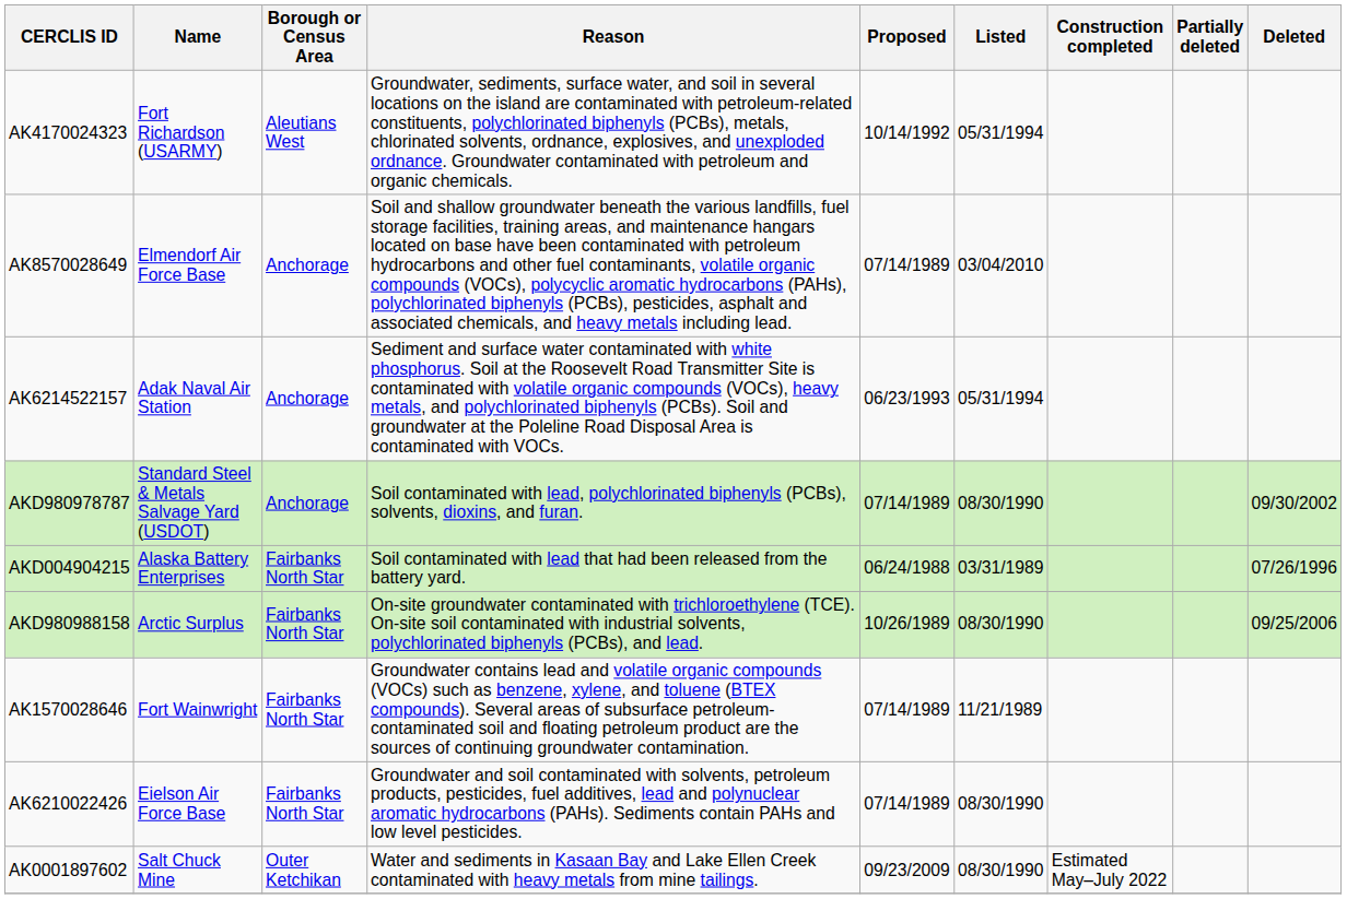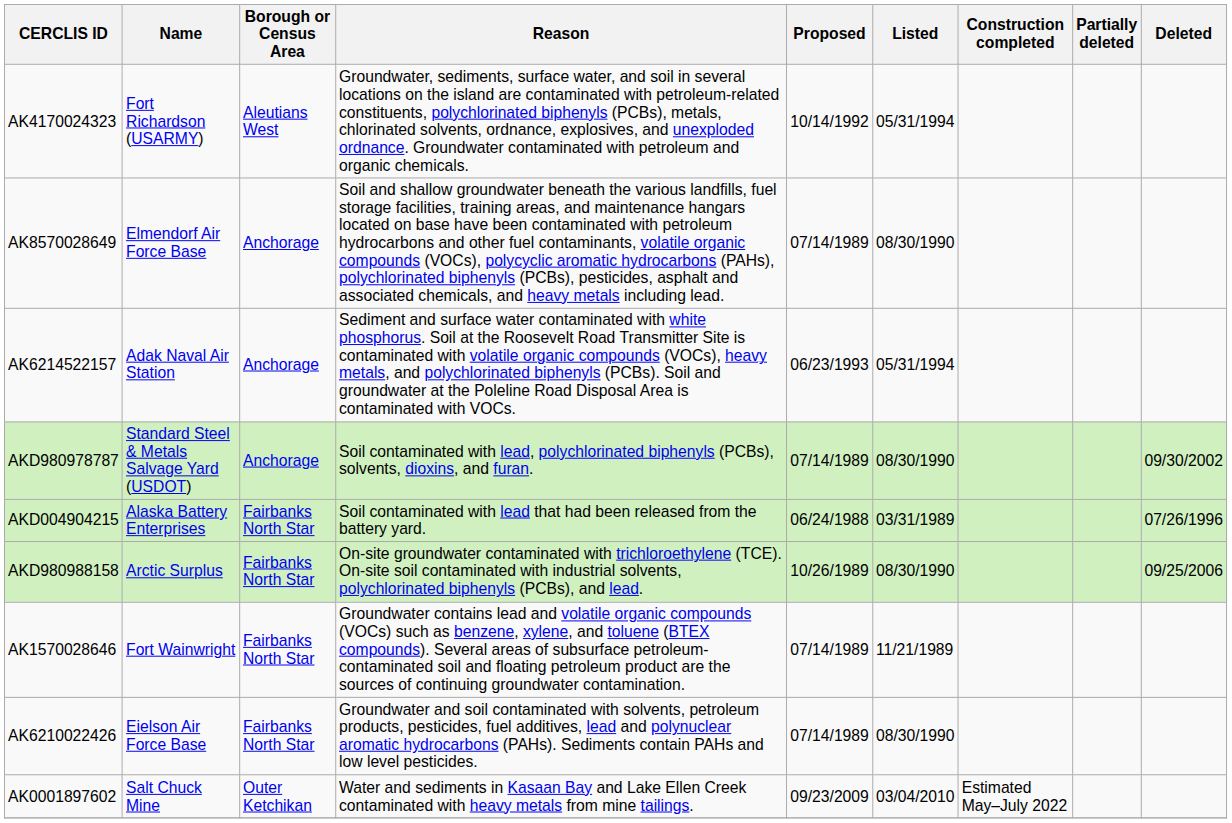 <table class="wikitable sortable">
 <tr>
 <th>CERCLIS ID</th>
 <th>Name</th>
 <th>Borough or Census Area</th>
 <th>Reason</th>
 <th>Proposed</th>
 <th>Listed</th>
 <th>Construction<br>completed</th>
 <th>Partially<br>deleted</th>
 <th>Deleted</th>
 </tr>
 <tr>
 <td>AK4170024323</td>
 <td><a href='#'>Fort Richardson</a> (<a href='#'>USARMY</a>)</td>
 <td><a href='#'>Aleutians West</a></td>
 <td>Groundwater, sediments, surface water, and soil in several locations on the island are contaminated with petroleum-related constituents, <a href='#'>polychlorinated biphenyls</a> (PCBs), metals, chlorinated solvents, ordnance, explosives, and <a href='#'>unexploded ordnance</a>.  Groundwater contaminated with petroleum and organic chemicals.</td>
 <td>10/14/1992</td>
 <td>05/31/1994</td>
 <td></td>
 <td></td>
 <td></td>
 </tr>
 <tr>
 <td>AK8570028649</td>
 <td><a href='#'>Elmendorf Air Force Base</a></td>
 <td><a href='#'>Anchorage</a></td>
 <td>Soil and shallow groundwater beneath the various landfills, fuel storage facilities, training areas, and maintenance hangars located on base have been contaminated with petroleum hydrocarbons and other fuel contaminants, <a href='#'>volatile organic compounds</a> (VOCs), <a href='#'>polycyclic aromatic hydrocarbons</a> (PAHs), <a href='#'>polychlorinated biphenyls</a> (PCBs), pesticides, asphalt and associated chemicals, and <a href='#'>heavy metals</a> including lead.</td>
 <td>07/14/1989</td>
-<td>03/04/2010</td>
+<td>08/30/1990</td>
 <td></td>
 <td></td>
 <td></td>
 </tr>
 <tr>
 <td>AK6214522157</td>
 <td><a href='#'>Adak Naval Air Station</a></td>
 <td><a href='#'>Anchorage</a></td>
 <td>Sediment and surface water contaminated with <a href='#'>white phosphorus</a>. Soil at the Roosevelt Road Transmitter Site is contaminated with <a href='#'>volatile organic compounds</a> (VOCs), <a href='#'>heavy metals</a>, and <a href='#'>polychlorinated biphenyls</a> (PCBs). Soil and groundwater at the Poleline Road Disposal Area is contaminated with VOCs.</td>
 <td>06/23/1993</td>
 <td>05/31/1994</td>
 <td></td>
 <td></td>
 <td></td>
 </tr>
 <tr style="background:#d0f0c0">
 <td>AKD980978787</td>
 <td><a href='#'>Standard Steel & Metals Salvage Yard</a> (<a href='#'>USDOT</a>)</td>
 <td><a href='#'>Anchorage</a></td>
 <td>Soil contaminated with <a href='#'>lead</a>, <a href='#'>polychlorinated biphenyls</a> (PCBs), solvents, <a href='#'>dioxins</a>, and <a href='#'>furan</a>.</td>
 <td>07/14/1989</td>
 <td>08/30/1990</td>
 <td></td>
 <td></td>
 <td>09/30/2002</td>
 </tr>
 <tr style="background:#d0f0c0">
 <td>AKD004904215</td>
 <td><a href='#'>Alaska Battery Enterprises</a></td>
 <td><a href='#'>Fairbanks North Star</a></td>
 <td>Soil contaminated with <a href='#'>lead</a> that had been released from the battery yard.</td>
 <td>06/24/1988</td>
 <td>03/31/1989</td>
 <td></td>
 <td></td>
 <td>07/26/1996</td>
 </tr>
 <tr style="background:#d0f0c0">
 <td>AKD980988158</td>
 <td><a href='#'>Arctic Surplus</a></td>
 <td><a href='#'>Fairbanks North Star</a></td>
 <td>On-site groundwater contaminated with <a href='#'>trichloroethylene</a> (TCE).  On-site soil contaminated with industrial solvents, <a href='#'>polychlorinated biphenyls</a> (PCBs), and <a href='#'>lead</a>.</td>
 <td>10/26/1989</td>
 <td>08/30/1990</td>
 <td></td>
 <td></td>
 <td>09/25/2006</td>
 </tr>
 <tr>
 <td>AK1570028646</td>
 <td><a href='#'>Fort Wainwright</a></td>
 <td><a href='#'>Fairbanks North Star</a></td>
 <td>Groundwater contains lead and <a href='#'>volatile organic compounds</a> (VOCs) such as <a href='#'>benzene</a>, <a href='#'>xylene</a>, and <a href='#'>toluene</a> (<a href='#'>BTEX compounds</a>). Several areas of subsurface petroleum-contaminated soil and floating petroleum product are the sources of continuing groundwater contamination.</td>
 <td>07/14/1989</td>
 <td>11/21/1989</td>
 <td></td>
 <td></td>
 <td></td>
 </tr>
 <tr>
 <td>AK6210022426</td>
 <td><a href='#'>Eielson Air Force Base</a></td>
 <td><a href='#'>Fairbanks North Star</a></td>
 <td>Groundwater and soil contaminated with solvents, petroleum products, pesticides, fuel additives, <a href='#'>lead</a> and <a href='#'>polynuclear aromatic hydrocarbons</a> (PAHs). Sediments contain PAHs and low level pesticides.</td>
 <td>07/14/1989</td>
 <td>08/30/1990</td>
 <td></td>
 <td></td>
 <td></td>
 </tr>
 <tr>
 <td>AK0001897602</td>
 <td><a href='#'>Salt Chuck Mine</a></td>
 <td><a href='#'>Outer Ketchikan</a></td>
 <td>Water and sediments in <a href='#'>Kasaan Bay</a> and Lake Ellen Creek contaminated with <a href='#'>heavy metals</a> from mine <a href='#'>tailings</a>.</td>
 <td>09/23/2009</td>
-<td>08/30/1990</td>
+<td>03/04/2010</td>
 <td>Estimated May–July 2022</td>
 <td></td>
 <td></td>
 </tr>
 <tr>
 </tr>
 </table>
